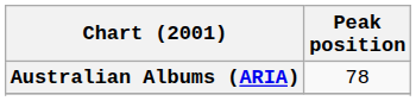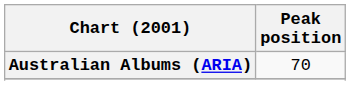 <table class="wikitable sortable plainrowheaders" style="text-align:center">
 <tr>
 <th scope="col">Chart (2001)</th>
 <th scope="col">Peak<br>position</th>
 </tr>
 <tr>
 <th scope="row">Australian Albums (<a href='#'>ARIA</a>)</th>
-<td>78</td>
+<td>70</td>
 </tr>
 <tr>
 </tr>
 <tr>
 </tr>
 </table>
